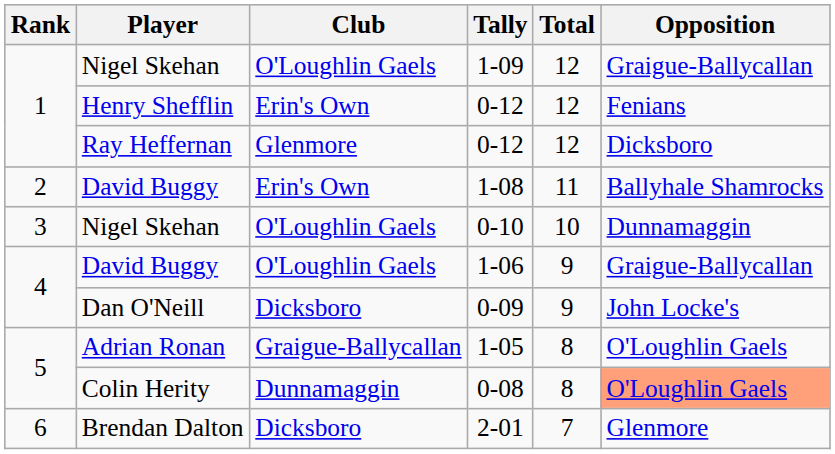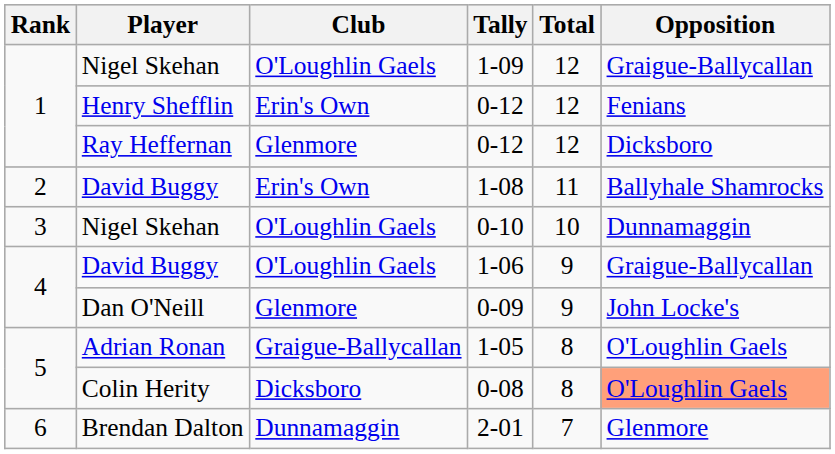 <table class="wikitable">
 <tr>
 <th>Rank</th>
 <th>Player</th>
 <th>Club</th>
 <th>Tally</th>
 <th>Total</th>
 <th>Opposition</th>
 </tr>
 <tr>
 <td rowspan="3" style="text-align:center;">1</td>
 <td>Nigel Skehan</td>
 <td><a href='#'>O'Loughlin Gaels</a></td>
 <td align=center>1-09</td>
 <td align=center>12</td>
 <td><a href='#'>Graigue-Ballycallan</a></td>
 </tr>
 <tr>
 <td><a href='#'>Henry Shefflin</a></td>
 <td><a href='#'>Erin's Own</a></td>
 <td align=center>0-12</td>
 <td align=center>12</td>
 <td><a href='#'>Fenians</a></td>
 </tr>
 <tr>
 <td><a href='#'>Ray Heffernan</a></td>
 <td><a href='#'>Glenmore</a></td>
 <td align=center>0-12</td>
 <td align=center>12</td>
 <td><a href='#'>Dicksboro</a></td>
 </tr>
 <tr>
 <td rowspan="1" style="text-align:center;">2</td>
 <td><a href='#'>David Buggy</a></td>
 <td><a href='#'>Erin's Own</a></td>
 <td align=center>1-08</td>
 <td align=center>11</td>
 <td><a href='#'>Ballyhale Shamrocks</a></td>
 </tr>
 <tr>
 <td rowspan="1" style="text-align:center;">3</td>
 <td>Nigel Skehan</td>
 <td><a href='#'>O'Loughlin Gaels</a></td>
 <td align=center>0-10</td>
 <td align=center>10</td>
 <td><a href='#'>Dunnamaggin</a></td>
 </tr>
 <tr>
 <td rowspan="2" style="text-align:center;">4</td>
 <td><a href='#'>David Buggy</a></td>
 <td><a href='#'>O'Loughlin Gaels</a></td>
 <td align=center>1-06</td>
 <td align=center>9</td>
 <td><a href='#'>Graigue-Ballycallan</a></td>
 </tr>
 <tr>
 <td>Dan O'Neill</td>
-<td><a href='#'>Dicksboro</a></td>
+<td><a href='#'>Glenmore</a></td>
 <td align=center>0-09</td>
 <td align=center>9</td>
 <td><a href='#'>John Locke's</a></td>
 </tr>
 <tr>
 <td rowspan="2" style="text-align:center;">5</td>
 <td><a href='#'>Adrian Ronan</a></td>
 <td><a href='#'>Graigue-Ballycallan</a></td>
 <td align=center>1-05</td>
 <td align=center>8</td>
 <td><a href='#'>O'Loughlin Gaels</a></td>
 </tr>
 <tr>
 <td>Colin Herity</td>
-<td><a href='#'>Dunnamaggin</a></td>
+<td><a href='#'>Dicksboro</a></td>
 <td align=center>0-08</td>
 <td align=center>8</td>
 <td style="background: lightsalmon;"><a href='#'>O'Loughlin Gaels</a></td>
 </tr>
 <tr>
 <td rowspan="1" style="text-align:center;">6</td>
 <td>Brendan Dalton</td>
-<td><a href='#'>Dicksboro</a></td>
+<td><a href='#'>Dunnamaggin</a></td>
 <td align=center>2-01</td>
 <td align=center>7</td>
 <td><a href='#'>Glenmore</a></td>
 </tr>
 </table>
